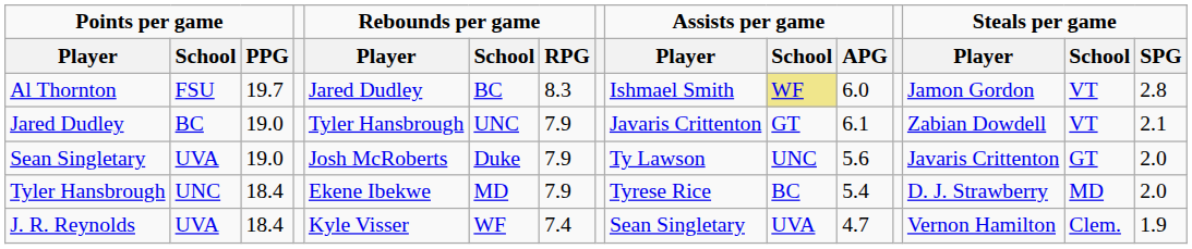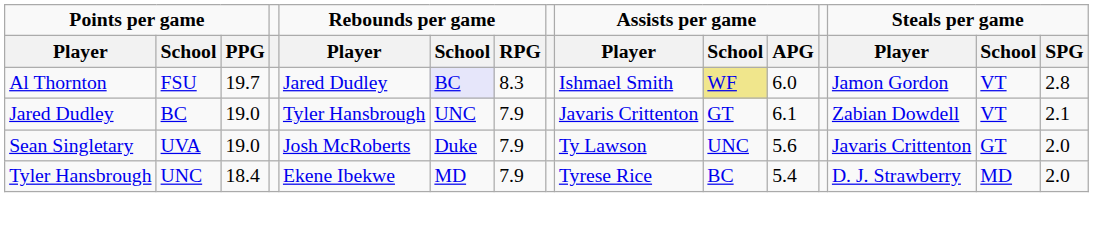 <table class="wikitable" style="text-align: left;">
 <tr>
 <td colspan=3; align=center><strong>Points per game</strong></td>
 <td></td>
 <td colspan=3; align=center><strong>Rebounds per game</strong></td>
 <td></td>
 <td colspan=3; align=center><strong>Assists per game</strong></td>
 <td></td>
 <td colspan=3; align=center><strong>Steals per game</strong></td>
 </tr>
 <tr>
 <th>Player</th>
 <th>School</th>
 <th>PPG</th>
 <th></th>
 <th>Player</th>
 <th>School</th>
 <th>RPG</th>
 <th></th>
 <th>Player</th>
 <th>School</th>
 <th>APG</th>
 <th></th>
 <th>Player</th>
 <th>School</th>
 <th>SPG</th>
 </tr>
 <tr>
 <td align="left"><a href='#'>Al Thornton</a></td>
 <td><a href='#'>FSU</a></td>
 <td>19.7</td>
 <td></td>
 <td><a href='#'>Jared Dudley</a></td>
-<td><a href='#'>BC</a></td>
+<td style="background: lavender;"><a href='#'>BC</a></td>
 <td>8.3</td>
 <td></td>
 <td><a href='#'>Ishmael Smith</a></td>
 <td style="background: khaki;"><a href='#'>WF</a></td>
 <td>6.0</td>
 <td></td>
 <td><a href='#'>Jamon Gordon</a></td>
 <td><a href='#'>VT</a></td>
 <td>2.8</td>
 </tr>
 <tr>
 <td align="left"><a href='#'>Jared Dudley</a></td>
 <td><a href='#'>BC</a></td>
 <td>19.0</td>
 <td></td>
 <td><a href='#'>Tyler Hansbrough</a></td>
 <td><a href='#'>UNC</a></td>
 <td>7.9</td>
 <td></td>
 <td><a href='#'>Javaris Crittenton</a></td>
 <td><a href='#'>GT</a></td>
 <td>6.1</td>
 <td></td>
 <td><a href='#'>Zabian Dowdell</a></td>
 <td><a href='#'>VT</a></td>
 <td>2.1</td>
 </tr>
 <tr>
 <td align="left"><a href='#'>Sean Singletary</a></td>
 <td><a href='#'>UVA</a></td>
 <td>19.0</td>
 <td></td>
 <td><a href='#'>Josh McRoberts</a></td>
 <td><a href='#'>Duke</a></td>
 <td>7.9</td>
 <td></td>
 <td><a href='#'>Ty Lawson</a></td>
 <td><a href='#'>UNC</a></td>
 <td>5.6</td>
 <td></td>
 <td><a href='#'>Javaris Crittenton</a></td>
 <td><a href='#'>GT</a></td>
 <td>2.0</td>
 </tr>
 <tr>
 <td align="left"><a href='#'>Tyler Hansbrough</a></td>
 <td><a href='#'>UNC</a></td>
 <td>18.4</td>
 <td></td>
 <td><a href='#'>Ekene Ibekwe</a></td>
 <td><a href='#'>MD</a></td>
 <td>7.9</td>
 <td></td>
 <td><a href='#'>Tyrese Rice</a></td>
 <td><a href='#'>BC</a></td>
 <td>5.4</td>
 <td></td>
 <td><a href='#'>D. J. Strawberry</a></td>
 <td><a href='#'>MD</a></td>
 <td>2.0</td>
 </tr>
-<tr>
-<td align="left"><a href='#'>J. R. Reynolds</a></td>
-<td><a href='#'>UVA</a></td>
-<td>18.4</td>
-<td></td>
-<td><a href='#'>Kyle Visser</a></td>
-<td><a href='#'>WF</a></td>
-<td>7.4</td>
-<td></td>
-<td><a href='#'>Sean Singletary</a></td>
-<td><a href='#'>UVA</a></td>
-<td>4.7</td>
-<td></td>
-<td><a href='#'>Vernon Hamilton</a></td>
-<td><a href='#'>Clem.</a></td>
-<td>1.9</td>
-</tr>
 </table>
